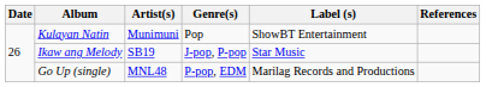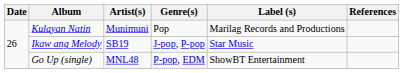 <table class="wikitable">
 <tr>
 <th>Date</th>
 <th>Album</th>
 <th>Artist(s)</th>
 <th>Genre(s)</th>
 <th>Label (s)</th>
 <th>References</th>
 </tr>
 <tr>
 <td rowspan="3">26</td>
 <td><em><a href='#'>Kulayan Natin</a></em></td>
 <td><a href='#'>Munimuni</a></td>
 <td>Pop</td>
-<td>ShowBT Entertainment</td>
+<td>Marilag Records and Productions</td>
 <td></td>
 </tr>
 <tr>
 <td><a href='#'><em>Ikaw ang Melody</em></a></td>
 <td><a href='#'>SB19</a></td>
 <td><a href='#'>J-pop</a>, <a href='#'>P-pop</a></td>
 <td><a href='#'>Star Music</a></td>
 <td></td>
 </tr>
 <tr>
 <td><em>Go Up (single)</em></td>
 <td><a href='#'>MNL48</a></td>
 <td><a href='#'>P-pop</a>, <a href='#'>EDM</a></td>
-<td>Marilag Records and Productions</td>
+<td>ShowBT Entertainment</td>
 <td></td>
 </tr>
 </table>
